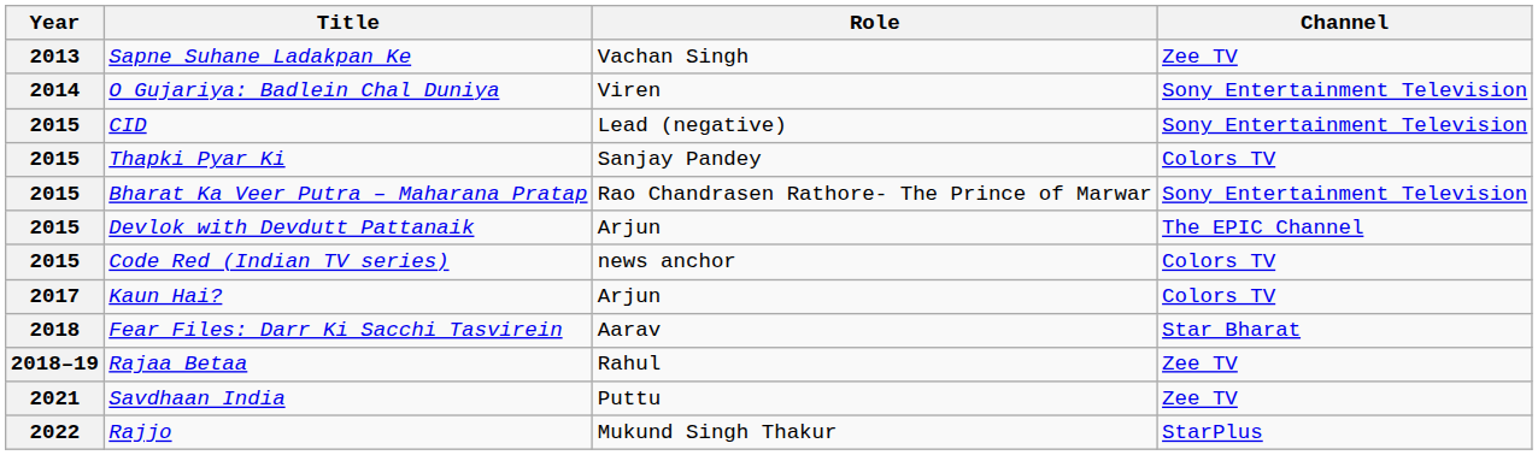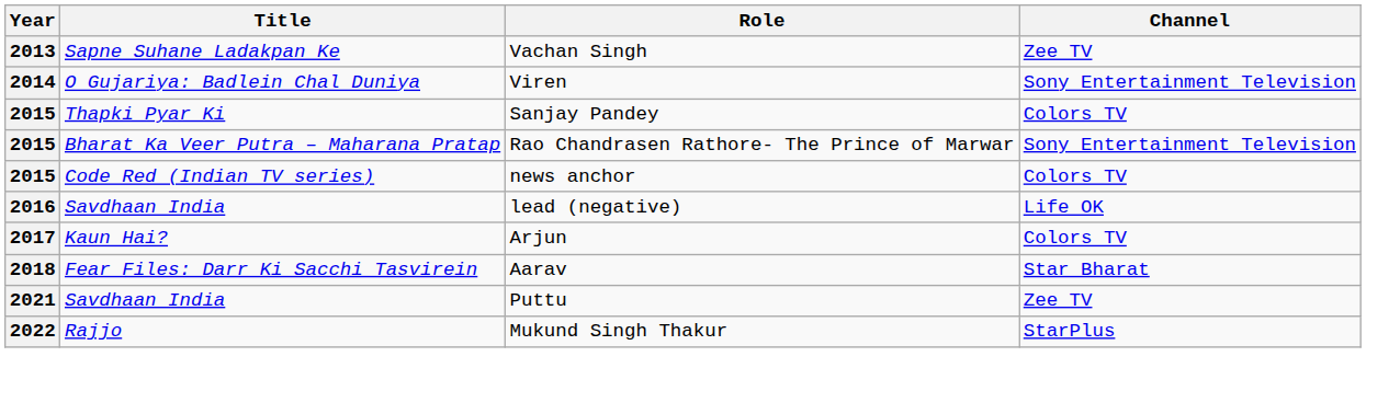 <table class="wikitable sortable">
 <tr>
 <th scope="col">Year</th>
 <th scope="col">Title</th>
 <th scope="col">Role</th>
 <th scope="col" class="unsortable">Channel</th>
 </tr>
 <tr>
 <th scope="row">2013</th>
 <td><em><a href='#'>Sapne Suhane Ladakpan Ke</a></em></td>
 <td>Vachan Singh</td>
 <td><a href='#'>Zee TV</a></td>
 </tr>
 <tr>
 <th scope="row">2014</th>
 <td><em><a href='#'>O Gujariya: Badlein Chal Duniya</a></em></td>
 <td>Viren</td>
 <td><a href='#'>Sony Entertainment Television</a></td>
 </tr>
 <tr>
 <th scope="row">2015</th>
-<td><a href='#'><em>CID</em></a></td>
-<td>Lead (negative)</td>
-<td><a href='#'>Sony Entertainment Television</a></td>
-</tr>
-<tr>
-<th scope="row">2015</th>
 <td><em><a href='#'>Thapki Pyar Ki </a></em></td>
 <td>Sanjay Pandey</td>
 <td><a href='#'>Colors TV</a></td>
 </tr>
 <tr>
 <th scope="row">2015</th>
 <td><em><a href='#'>Bharat Ka Veer Putra – Maharana Pratap</a></em></td>
 <td>Rao Chandrasen Rathore- The Prince of Marwar</td>
 <td><a href='#'>Sony Entertainment Television</a></td>
 </tr>
 <tr>
 <th scope="row">2015</th>
-<td><em><a href='#'>Devlok with Devdutt Pattanaik</a></em></td>
-<td>Arjun</td>
-<td><a href='#'>The EPIC Channel</a></td>
-</tr>
-<tr>
-<th scope="row">2015</th>
 <td><em><a href='#'>Code Red (Indian TV series)</a></em></td>
 <td>news anchor</td>
 <td><a href='#'>Colors TV</a></td>
+</tr>
+<tr>
+<th scope="row">2016</th>
+<td><em><a href='#'>Savdhaan India</a></em></td>
+<td>lead (negative)</td>
+<td><a href='#'>Life OK</a></td>
 </tr>
 <tr>
 <th scope="row">2017</th>
 <td><em><a href='#'>Kaun Hai?</a></em></td>
 <td>Arjun</td>
 <td><a href='#'>Colors TV</a></td>
 </tr>
 <tr>
 <th scope="row">2018</th>
 <td><em><a href='#'>Fear Files: Darr Ki Sacchi Tasvirein</a></em></td>
 <td>Aarav</td>
 <td><a href='#'>Star Bharat</a></td>
 </tr>
 <tr>
-<th scope="row">2018–19</th>
-<td><em><a href='#'>Rajaa Betaa</a></em></td>
-<td>Rahul</td>
-<td><a href='#'>Zee TV</a></td>
-</tr>
-<tr>
 <th scope="row">2021</th>
 <td><em><a href='#'>Savdhaan India</a></em></td>
 <td>Puttu</td>
 <td><a href='#'>Zee TV</a></td>
 </tr>
 <tr>
 <th>2022</th>
 <td><em><a href='#'>Rajjo</a></em></td>
 <td>Mukund Singh Thakur</td>
 <td><a href='#'>StarPlus</a></td>
 </tr>
 </table>
